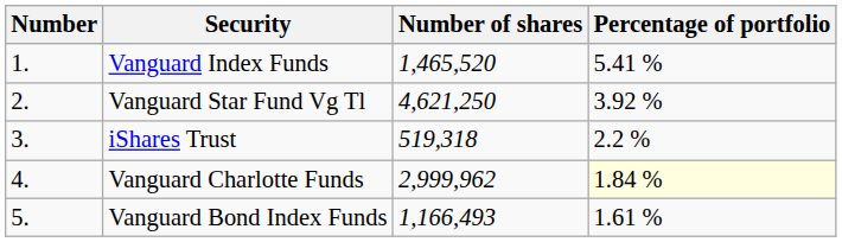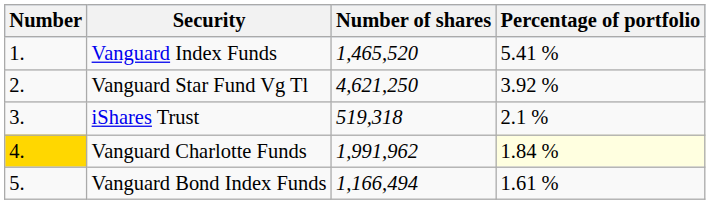 <table class="wikitable">
 <tr style="background:#b0c4de; text-align:center;">
 <th><strong>Number</strong></th>
 <th><strong>Security</strong></th>
 <th><strong>Number of shares</strong></th>
 <th><strong>Percentage of portfolio</strong></th>
 </tr>
 <tr>
 <td>1.</td>
 <td><a href='#'>Vanguard</a> Index Funds</td>
 <td><em>1,465,520</em></td>
 <td>5.41 %</td>
 </tr>
 <tr>
 <td>2.</td>
 <td>Vanguard Star Fund Vg Tl</td>
 <td><em>4,621,250</em></td>
 <td>3.92 %</td>
 </tr>
 <tr>
 <td>3.</td>
 <td><a href='#'>iShares</a> Trust</td>
 <td><em>519,318</em></td>
-<td>2.2 %</td>
+<td>2.1 %</td>
 </tr>
 <tr>
-<td>4.</td>
+<td style="background: gold;">4.</td>
 <td>Vanguard Charlotte Funds</td>
-<td><em>2,999,962</em></td>
+<td><em>1,991,962</em></td>
 <td style="background: lightyellow;">1.84 %</td>
 </tr>
 <tr>
 <td>5.</td>
 <td>Vanguard Bond Index Funds</td>
-<td><em>1,166,493</em></td>
+<td><em>1,166,494</em></td>
 <td>1.61 %</td>
 </tr>
 </table>
